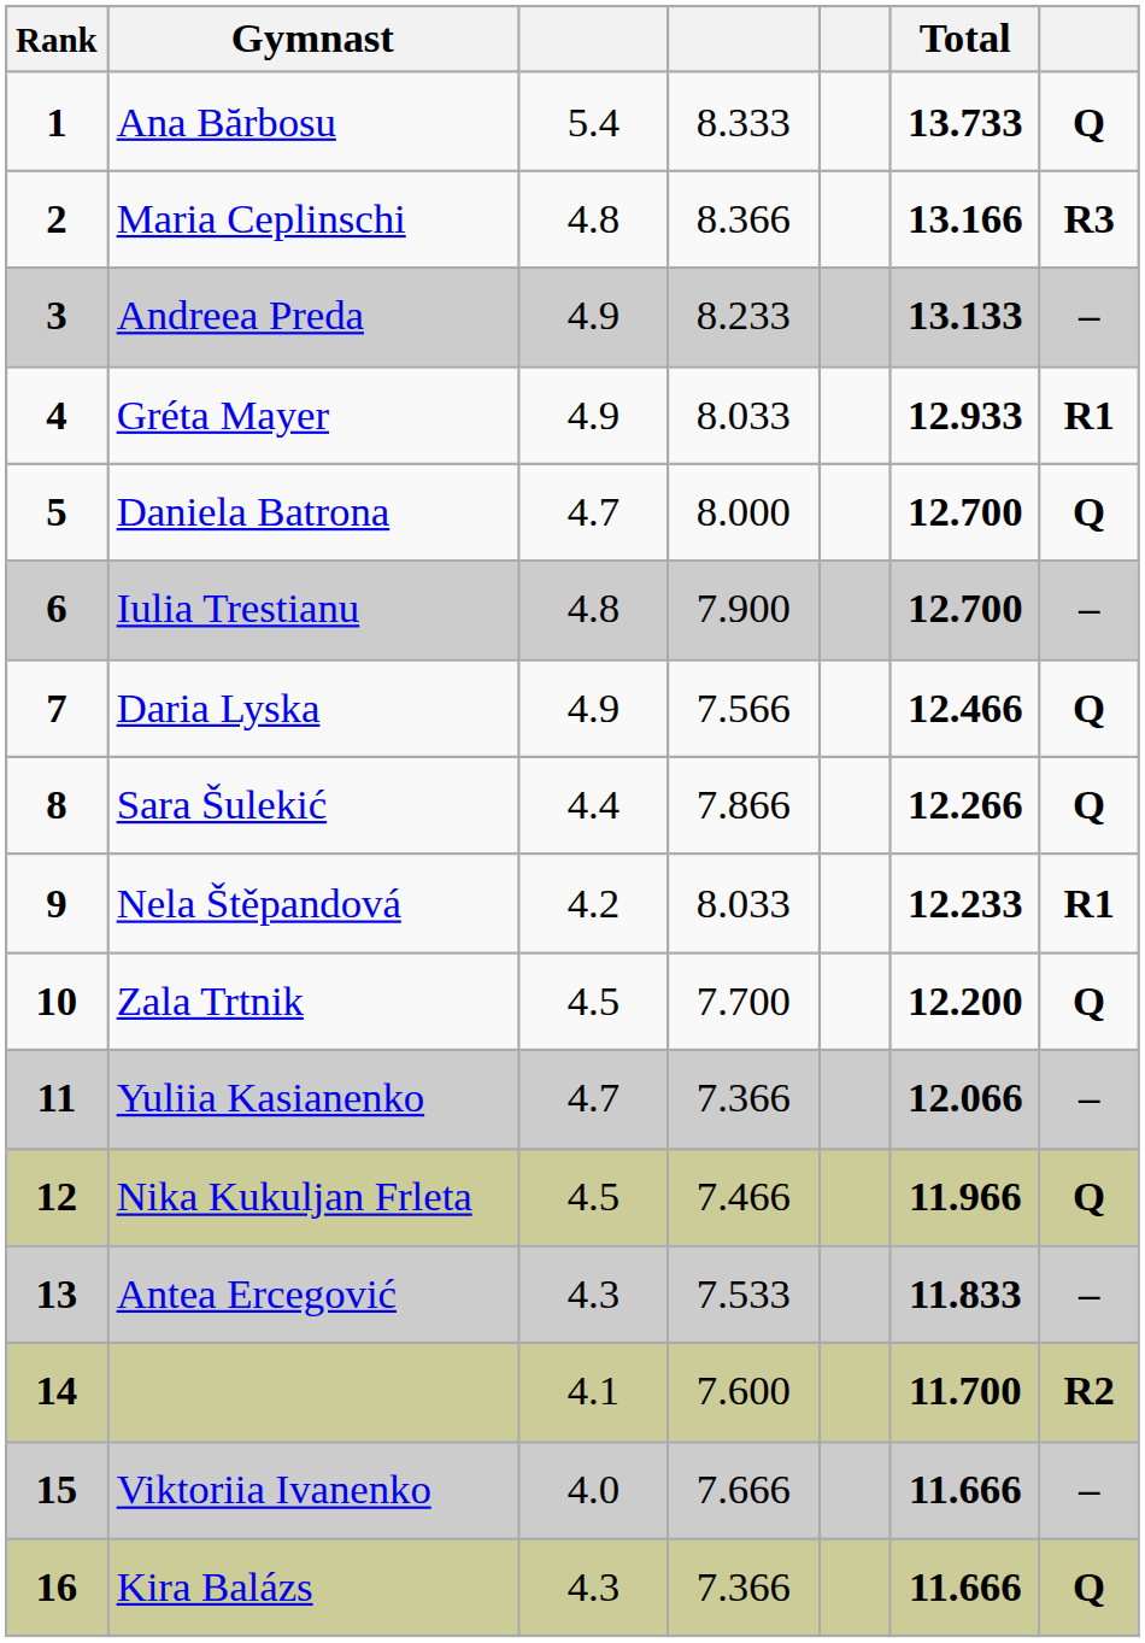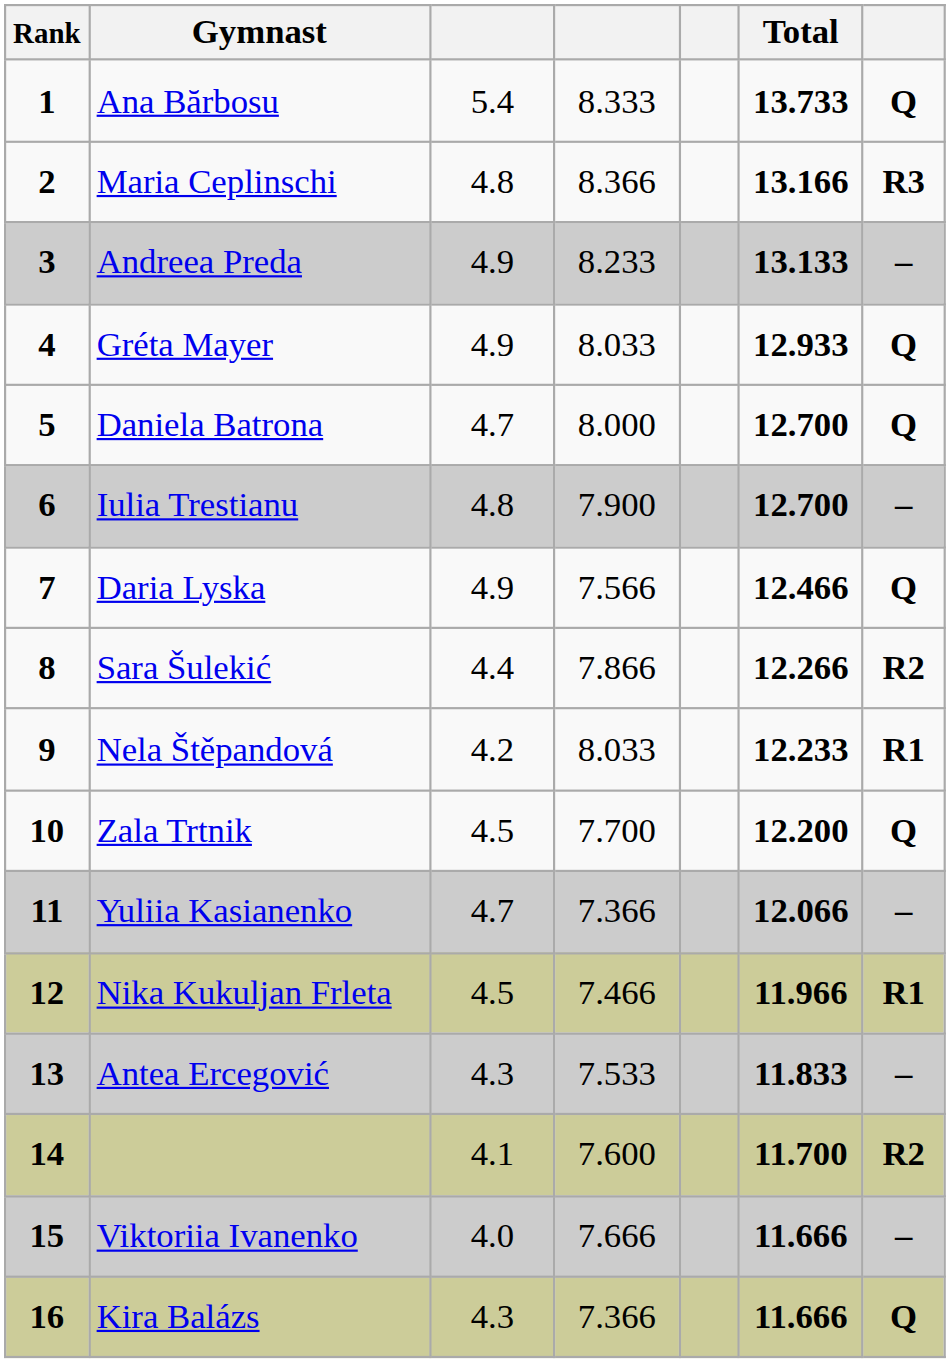 <table style="text-align:center;" class="wikitable sortable">
 <tr>
 <th scope="col" style="width:15px;"><small>Rank</small></th>
 <th scope="col" style="width:150px;">Gymnast</th>
 <th scope="col" style="width:50px;"><small></small></th>
 <th scope="col" style="width:50px;"><small></small></th>
 <th scope="col" style="width:20px;"><small></small></th>
 <th scope="col" style="width:50px;">Total</th>
 <th scope="col" style="width:30px;"><small></small></th>
 </tr>
 <tr>
 <td scope="row" style="text-align:center"><strong>1</strong></td>
 <td style="height:30px; text-align:left;"> <a href='#'>Ana Bărbosu</a></td>
 <td>5.4</td>
 <td>8.333</td>
 <td></td>
 <td><strong>13.733</strong></td>
 <td><strong>Q</strong></td>
 </tr>
 <tr>
 <td scope="row" style="text-align:center"><strong>2</strong></td>
 <td style="height:30px; text-align:left;"> <a href='#'>Maria Ceplinschi</a></td>
 <td>4.8</td>
 <td>8.366</td>
 <td></td>
 <td><strong>13.166</strong></td>
 <td><strong>R3</strong></td>
 </tr>
 <tr style="background:#cccccc;">
 <td scope="row" style="text-align:center"><strong>3</strong></td>
 <td style="height:30px; text-align:left;"> <a href='#'>Andreea Preda</a></td>
 <td>4.9</td>
 <td>8.233</td>
 <td></td>
 <td><strong>13.133</strong></td>
 <td><strong>–</strong></td>
 </tr>
 <tr>
 <td scope="row" style="text-align:center"><strong>4</strong></td>
 <td style="height:30px; text-align:left;"> <a href='#'>Gréta Mayer</a></td>
 <td>4.9</td>
 <td>8.033</td>
 <td></td>
 <td><strong>12.933</strong></td>
-<td><strong>R1</strong></td>
+<td><strong>Q</strong></td>
 </tr>
 <tr>
 <td scope="row" style="text-align:center"><strong>5</strong></td>
 <td style="height:30px; text-align:left;"> <a href='#'>Daniela Batrona</a></td>
 <td>4.7</td>
 <td>8.000</td>
 <td></td>
 <td><strong>12.700</strong></td>
 <td><strong>Q</strong></td>
 </tr>
 <tr style="background:#cccccc;">
 <td scope="row" style="text-align:center"><strong>6</strong></td>
 <td style="height:30px; text-align:left;"> <a href='#'>Iulia Trestianu</a></td>
 <td>4.8</td>
 <td>7.900</td>
 <td></td>
 <td><strong>12.700</strong></td>
 <td><strong>–</strong></td>
 </tr>
 <tr>
 <td scope="row" style="text-align:center"><strong>7</strong></td>
 <td style="height:30px; text-align:left;"> <a href='#'>Daria Lyska</a></td>
 <td>4.9</td>
 <td>7.566</td>
 <td></td>
 <td><strong>12.466</strong></td>
 <td><strong>Q</strong></td>
 </tr>
 <tr>
 <td scope="row" style="text-align:center"><strong>8</strong></td>
 <td style="height:30px; text-align:left;"> <a href='#'>Sara Šulekić</a></td>
 <td>4.4</td>
 <td>7.866</td>
 <td></td>
 <td><strong>12.266</strong></td>
-<td><strong>Q</strong></td>
+<td><strong>R2</strong></td>
 </tr>
 <tr>
 <td scope="row" style="text-align:center"><strong>9</strong></td>
 <td style="height:30px; text-align:left;"> <a href='#'>Nela Štěpandová</a></td>
 <td>4.2</td>
 <td>8.033</td>
 <td></td>
 <td><strong>12.233</strong></td>
 <td><strong>R1</strong></td>
 </tr>
 <tr>
 <td scope="row" style="text-align:center"><strong>10</strong></td>
 <td style="height:30px; text-align:left;"> <a href='#'>Zala Trtnik</a></td>
 <td>4.5</td>
 <td>7.700</td>
 <td></td>
 <td><strong>12.200</strong></td>
 <td><strong>Q</strong></td>
 </tr>
 <tr style="background:#cccccc;">
 <td scope="row" style="text-align:center"><strong>11</strong></td>
 <td style="height:30px; text-align:left;"> <a href='#'>Yuliia Kasianenko</a></td>
 <td>4.7</td>
 <td>7.366</td>
 <td></td>
 <td><strong>12.066</strong></td>
 <td><strong>–</strong></td>
 </tr>
 <tr style="background:#cccc99;">
 <td scope="row" style="text-align:center"><strong>12</strong></td>
 <td style="height:30px; text-align:left;"> <a href='#'>Nika Kukuljan Frleta</a></td>
 <td>4.5</td>
 <td>7.466</td>
 <td></td>
 <td><strong>11.966</strong></td>
-<td><strong>Q</strong></td>
+<td><strong>R1</strong></td>
 </tr>
 <tr style="background:#cccccc;">
 <td scope="row" style="text-align:center"><strong>13</strong></td>
 <td style="height:30px; text-align:left;"> <a href='#'>Antea Ercegović</a></td>
 <td>4.3</td>
 <td>7.533</td>
 <td></td>
 <td><strong>11.833</strong></td>
 <td><strong>–</strong></td>
 </tr>
 <tr style="background:#cccc99;">
 <td scope="row" style="text-align:center"><strong>14</strong></td>
 <td style="height:30px; text-align:left;"></td>
 <td>4.1</td>
 <td>7.600</td>
 <td></td>
 <td><strong>11.700</strong></td>
 <td><strong>R2</strong></td>
 </tr>
 <tr style="background:#cccccc;">
 <td scope="row" style="text-align:center"><strong>15</strong></td>
 <td style="height:30px; text-align:left;"> <a href='#'>Viktoriia Ivanenko</a></td>
 <td>4.0</td>
 <td>7.666</td>
 <td></td>
 <td><strong>11.666</strong></td>
 <td><strong>–</strong></td>
 </tr>
 <tr style="background:#cccc99;">
 <td scope="row" style="text-align:center"><strong>16</strong></td>
 <td style="height:30px; text-align:left;"> <a href='#'>Kira Balázs</a></td>
 <td>4.3</td>
 <td>7.366</td>
 <td></td>
 <td><strong>11.666</strong></td>
 <td><strong>Q</strong></td>
 </tr>
 </table>
